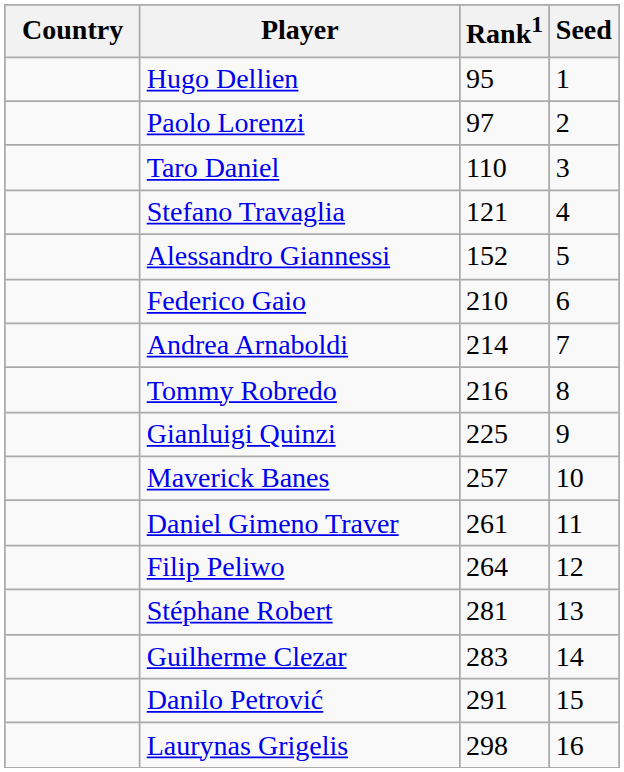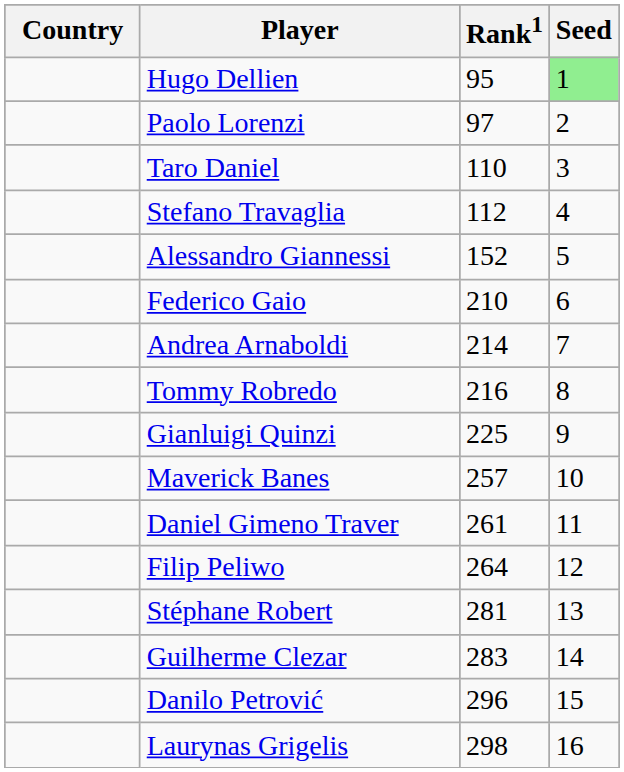 <table class="sortable wikitable">
 <tr>
 <th width="70">Country</th>
 <th width="175">Player</th>
 <th>Rank<sup>1</sup></th>
 <th>Seed</th>
 </tr>
 <tr>
 <td></td>
 <td><a href='#'>Hugo Dellien</a></td>
 <td>95</td>
-<td>1</td>
+<td style="background: lightgreen;">1</td>
 </tr>
 <tr>
 <td></td>
 <td><a href='#'>Paolo Lorenzi</a></td>
 <td>97</td>
 <td>2</td>
 </tr>
 <tr>
 <td></td>
 <td><a href='#'>Taro Daniel</a></td>
 <td>110</td>
 <td>3</td>
 </tr>
 <tr>
 <td></td>
 <td><a href='#'>Stefano Travaglia</a></td>
-<td>121</td>
+<td>112</td>
 <td>4</td>
 </tr>
 <tr>
 <td></td>
 <td><a href='#'>Alessandro Giannessi</a></td>
 <td>152</td>
 <td>5</td>
 </tr>
 <tr>
 <td></td>
 <td><a href='#'>Federico Gaio</a></td>
 <td>210</td>
 <td>6</td>
 </tr>
 <tr>
 <td></td>
 <td><a href='#'>Andrea Arnaboldi</a></td>
 <td>214</td>
 <td>7</td>
 </tr>
 <tr>
 <td></td>
 <td><a href='#'>Tommy Robredo</a></td>
 <td>216</td>
 <td>8</td>
 </tr>
 <tr>
 <td></td>
 <td><a href='#'>Gianluigi Quinzi</a></td>
 <td>225</td>
 <td>9</td>
 </tr>
 <tr>
 <td></td>
 <td><a href='#'>Maverick Banes</a></td>
 <td>257</td>
 <td>10</td>
 </tr>
 <tr>
 <td></td>
 <td><a href='#'>Daniel Gimeno Traver</a></td>
 <td>261</td>
 <td>11</td>
 </tr>
 <tr>
 <td></td>
 <td><a href='#'>Filip Peliwo</a></td>
 <td>264</td>
 <td>12</td>
 </tr>
 <tr>
 <td></td>
 <td><a href='#'>Stéphane Robert</a></td>
 <td>281</td>
 <td>13</td>
 </tr>
 <tr>
 <td></td>
 <td><a href='#'>Guilherme Clezar</a></td>
 <td>283</td>
 <td>14</td>
 </tr>
 <tr>
 <td></td>
 <td><a href='#'>Danilo Petrović</a></td>
-<td>291</td>
+<td>296</td>
 <td>15</td>
 </tr>
 <tr>
 <td></td>
 <td><a href='#'>Laurynas Grigelis</a></td>
 <td>298</td>
 <td>16</td>
 </tr>
 </table>
